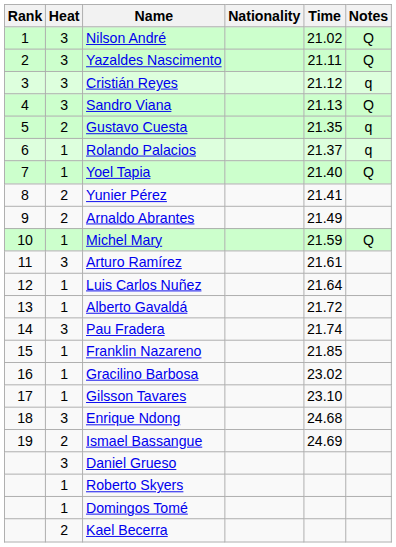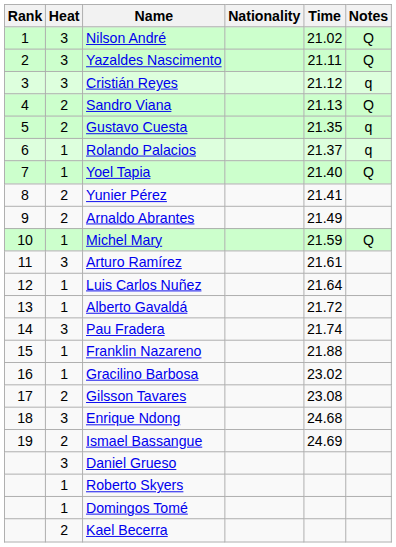 <table class="wikitable sortable" style="text-align:center;font-size:95%">
 <tr>
 <th>Rank</th>
 <th>Heat</th>
 <th>Name</th>
 <th>Nationality</th>
 <th>Time</th>
 <th>Notes</th>
 </tr>
 <tr bgcolor=ccffcc>
 <td>1</td>
 <td>3</td>
 <td align=left><a href='#'>Nilson André</a></td>
 <td align=left></td>
 <td>21.02</td>
 <td>Q</td>
 </tr>
 <tr bgcolor=ccffcc>
 <td>2</td>
 <td>3</td>
 <td align=left><a href='#'>Yazaldes Nascimento</a></td>
 <td align=left></td>
 <td>21.11</td>
 <td>Q</td>
 </tr>
 <tr bgcolor=ddffdd>
 <td>3</td>
 <td>3</td>
 <td align=left><a href='#'>Cristián Reyes</a></td>
 <td align=left></td>
 <td>21.12</td>
 <td>q</td>
 </tr>
 <tr bgcolor=ccffcc>
 <td>4</td>
-<td>3</td>
+<td>2</td>
 <td align=left><a href='#'>Sandro Viana</a></td>
 <td align=left></td>
 <td>21.13</td>
 <td>Q</td>
 </tr>
 <tr bgcolor=ccffcc>
 <td>5</td>
 <td>2</td>
 <td align=left><a href='#'>Gustavo Cuesta</a></td>
 <td align=left></td>
 <td>21.35</td>
 <td>q</td>
 </tr>
 <tr bgcolor=ddffdd>
 <td>6</td>
 <td>1</td>
 <td align=left><a href='#'>Rolando Palacios</a></td>
 <td align=left></td>
 <td>21.37</td>
 <td>q</td>
 </tr>
 <tr bgcolor=ccffcc>
 <td>7</td>
 <td>1</td>
 <td align=left><a href='#'>Yoel Tapia</a></td>
 <td align=left></td>
 <td>21.40</td>
 <td>Q</td>
 </tr>
 <tr>
 <td>8</td>
 <td>2</td>
 <td align=left><a href='#'>Yunier Pérez</a></td>
 <td align=left></td>
 <td>21.41</td>
 <td></td>
 </tr>
 <tr>
 <td>9</td>
 <td>2</td>
 <td align=left><a href='#'>Arnaldo Abrantes</a></td>
 <td align=left></td>
 <td>21.49</td>
 <td></td>
 </tr>
 <tr bgcolor=ccffcc>
 <td>10</td>
 <td>1</td>
 <td align=left><a href='#'>Michel Mary</a></td>
 <td align=left></td>
 <td>21.59</td>
 <td>Q</td>
 </tr>
 <tr>
 <td>11</td>
 <td>3</td>
 <td align=left><a href='#'>Arturo Ramírez</a></td>
 <td align=left></td>
 <td>21.61</td>
 <td></td>
 </tr>
 <tr>
 <td>12</td>
 <td>1</td>
 <td align=left><a href='#'>Luis Carlos Nuñez</a></td>
 <td align=left></td>
 <td>21.64</td>
 <td></td>
 </tr>
 <tr>
 <td>13</td>
 <td>1</td>
 <td align=left><a href='#'>Alberto Gavaldá</a></td>
 <td align=left></td>
 <td>21.72</td>
 <td></td>
 </tr>
 <tr>
 <td>14</td>
 <td>3</td>
 <td align=left><a href='#'>Pau Fradera</a></td>
 <td align=left></td>
 <td>21.74</td>
 <td></td>
 </tr>
 <tr>
 <td>15</td>
 <td>1</td>
 <td align=left><a href='#'>Franklin Nazareno</a></td>
 <td align=left></td>
-<td>21.85</td>
+<td>21.88</td>
 <td></td>
 </tr>
 <tr>
 <td>16</td>
 <td>1</td>
 <td align=left><a href='#'>Gracilino Barbosa</a></td>
 <td align=left></td>
 <td>23.02</td>
 <td></td>
 </tr>
 <tr>
 <td>17</td>
-<td>1</td>
+<td>2</td>
 <td align=left><a href='#'>Gilsson Tavares</a></td>
 <td align=left></td>
-<td>23.10</td>
+<td>23.08</td>
 <td></td>
 </tr>
 <tr>
 <td>18</td>
 <td>3</td>
 <td align=left><a href='#'>Enrique Ndong</a></td>
 <td align=left></td>
 <td>24.68</td>
 <td></td>
 </tr>
 <tr>
 <td>19</td>
 <td>2</td>
 <td align=left><a href='#'>Ismael Bassangue</a></td>
 <td align=left></td>
 <td>24.69</td>
 <td></td>
 </tr>
 <tr>
 <td></td>
 <td>3</td>
 <td align=left><a href='#'>Daniel Grueso</a></td>
 <td align=left></td>
 <td></td>
 <td></td>
 </tr>
 <tr>
 <td></td>
 <td>1</td>
 <td align=left><a href='#'>Roberto Skyers</a></td>
 <td align=left></td>
 <td></td>
 <td></td>
 </tr>
 <tr>
 <td></td>
 <td>1</td>
 <td align=left><a href='#'>Domingos Tomé</a></td>
 <td align=left></td>
 <td></td>
 <td></td>
 </tr>
 <tr>
 <td></td>
 <td>2</td>
 <td align=left><a href='#'>Kael Becerra</a></td>
 <td align=left></td>
 <td></td>
 <td></td>
 </tr>
 </table>
